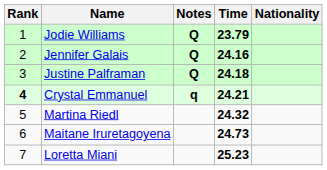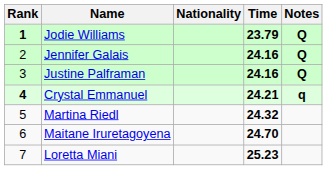 <table class="wikitable sortable" style="text-align:center">
 <tr>
 <th>Rank</th>
 <th>Name</th>
+<th>Nationality</th>
+<th>Time</th>
 <th>Notes</th>
-<th>Time</th>
-<th>Nationality</th>
 </tr>
 <tr bgcolor=ccffcc>
-<td>1</td>
+<td><strong>1</strong></td>
 <td align=left><a href='#'>Jodie Williams</a></td>
+<td align=left></td>
+<td><strong>23.79</strong></td>
 <td><strong>Q</strong></td>
-<td><strong>23.79</strong></td>
-<td align=left></td>
 </tr>
 <tr bgcolor=ccffcc>
 <td>2</td>
 <td align=left><a href='#'>Jennifer Galais</a></td>
+<td align=left></td>
+<td><strong>24.16</strong></td>
 <td><strong>Q</strong></td>
-<td><strong>24.16</strong></td>
-<td align=left></td>
 </tr>
 <tr bgcolor=ccffcc>
 <td>3</td>
 <td align=left><a href='#'>Justine Palframan</a></td>
+<td align=left></td>
+<td><strong>24.16</strong></td>
 <td><strong>Q</strong></td>
-<td><strong>24.18</strong></td>
-<td align=left></td>
 </tr>
 <tr bgcolor=ddffdd>
 <td><strong>4</strong></td>
 <td align=left><a href='#'>Crystal Emmanuel</a></td>
+<td align=left></td>
+<td><strong>24.21</strong></td>
 <td><strong>q</strong></td>
-<td><strong>24.21</strong></td>
-<td align=left></td>
 </tr>
 <tr>
 <td>5</td>
 <td align=left><a href='#'>Martina Riedl</a></td>
+<td align=left></td>
+<td><strong>24.32</strong></td>
 <td></td>
-<td><strong>24.32</strong></td>
-<td align=left></td>
 </tr>
 <tr>
 <td>6</td>
 <td align=left><a href='#'>Maitane Iruretagoyena</a></td>
+<td align=left></td>
+<td><strong>24.70</strong></td>
 <td></td>
-<td><strong>24.73</strong></td>
-<td align=left></td>
 </tr>
 <tr>
 <td>7</td>
 <td align=left><a href='#'>Loretta Miani</a></td>
+<td align=left></td>
+<td><strong>25.23</strong></td>
 <td></td>
-<td><strong>25.23</strong></td>
-<td align=left></td>
 </tr>
 </table>
